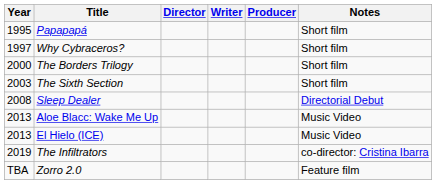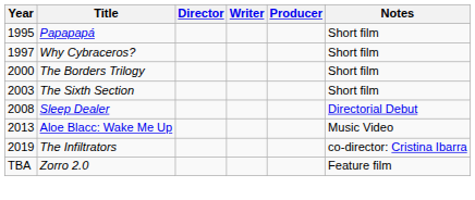 <table class="wikitable sortable">
 <tr>
 <th>Year</th>
 <th>Title</th>
 <th><a href='#'>Director</a></th>
 <th><a href='#'>Writer</a></th>
 <th><a href='#'>Producer</a></th>
 <th>Notes</th>
 </tr>
 <tr>
 <td>1995</td>
 <td><em><a href='#'>Papapapá</a></em></td>
 <td></td>
 <td></td>
 <td></td>
 <td>Short film</td>
 </tr>
 <tr>
 <td>1997</td>
 <td><em>Why Cybraceros?</em></td>
 <td></td>
 <td></td>
 <td></td>
 <td>Short film</td>
 </tr>
 <tr>
 <td>2000</td>
 <td><em>The Borders Trilogy</em></td>
 <td></td>
 <td></td>
 <td></td>
 <td>Short film</td>
 </tr>
 <tr>
 <td>2003</td>
 <td><em>The Sixth Section</em></td>
 <td></td>
 <td></td>
 <td></td>
 <td>Short film</td>
 </tr>
 <tr>
 <td>2008</td>
 <td><em><a href='#'>Sleep Dealer</a></em></td>
 <td></td>
 <td></td>
 <td></td>
 <td><a href='#'>Directorial Debut</a></td>
 </tr>
 <tr>
 <td>2013</td>
 <td><a href='#'>Aloe Blacc: Wake Me Up</a></td>
 <td></td>
 <td></td>
 <td></td>
 <td>Music Video</td>
 </tr>
 <tr>
-<td>2013</td>
-<td><a href='#'>El Hielo (ICE)</a></td>
-<td></td>
-<td></td>
-<td></td>
-<td>Music Video</td>
-</tr>
-<tr>
 <td>2019</td>
 <td><em>The Infiltrators</em></td>
 <td></td>
 <td></td>
 <td></td>
 <td>co-director: <a href='#'>Cristina Ibarra</a></td>
 </tr>
 <tr>
 <td>TBA</td>
 <td><em>Zorro 2.0</em></td>
 <td></td>
 <td></td>
 <td></td>
 <td>Feature film</td>
 </tr>
 </table>
